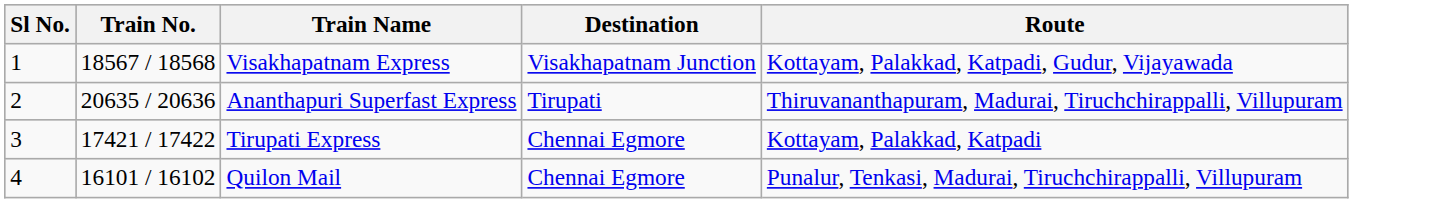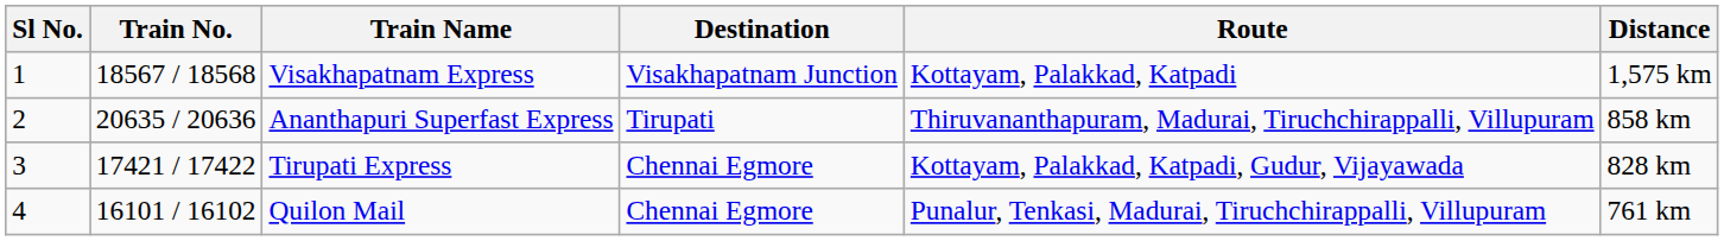 <table class="wikitable sortable" font-size: 0.9em; style="font-size: 90%;">
 <tr>
 <th>Sl No.</th>
 <th>Train No.</th>
 <th>Train Name</th>
 <th>Destination</th>
 <th>Route</th>
+<th>Distance</th>
 </tr>
 <tr>
 <td>1</td>
 <td>18567 / 18568</td>
 <td><a href='#'>Visakhapatnam Express</a></td>
 <td><a href='#'>Visakhapatnam Junction</a></td>
-<td><a href='#'>Kottayam</a>, <a href='#'>Palakkad</a>, <a href='#'>Katpadi</a>, <a href='#'>Gudur</a>, <a href='#'>Vijayawada</a></td>
+<td><a href='#'>Kottayam</a>, <a href='#'>Palakkad</a>, <a href='#'>Katpadi</a></td>
+<td>1,575 km</td>
 </tr>
 <tr>
 <td>2</td>
 <td>20635 / 20636</td>
 <td><a href='#'>Ananthapuri Superfast Express</a></td>
 <td><a href='#'>Tirupati</a></td>
 <td><a href='#'>Thiruvananthapuram</a>, <a href='#'>Madurai</a>, <a href='#'>Tiruchchirappalli</a>, <a href='#'>Villupuram</a></td>
+<td>858 km</td>
 </tr>
 <tr>
 <td>3</td>
 <td>17421 / 17422</td>
 <td><a href='#'>Tirupati Express</a></td>
 <td><a href='#'>Chennai Egmore</a></td>
-<td><a href='#'>Kottayam</a>, <a href='#'>Palakkad</a>, <a href='#'>Katpadi</a></td>
+<td><a href='#'>Kottayam</a>, <a href='#'>Palakkad</a>, <a href='#'>Katpadi</a>, <a href='#'>Gudur</a>, <a href='#'>Vijayawada</a></td>
+<td>828 km</td>
 </tr>
 <tr>
 <td>4</td>
 <td>16101 / 16102</td>
 <td><a href='#'>Quilon Mail</a></td>
 <td><a href='#'>Chennai Egmore</a></td>
 <td><a href='#'>Punalur</a>, <a href='#'>Tenkasi</a>, <a href='#'>Madurai</a>, <a href='#'>Tiruchchirappalli</a>, <a href='#'>Villupuram</a></td>
+<td>761 km</td>
 </tr>
 </table>
